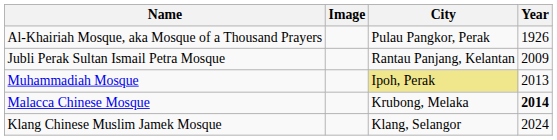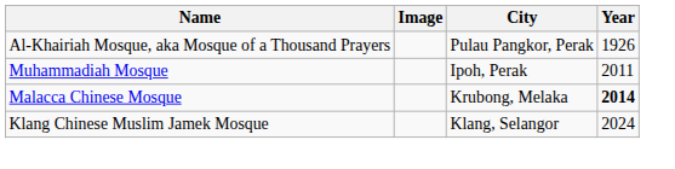 <table class="wikitable">
 <tr>
 <th>Name</th>
 <th>Image</th>
 <th>City</th>
 <th>Year</th>
 </tr>
 <tr>
 <td>Al-Khairiah Mosque, aka Mosque of a Thousand Prayers</td>
 <td></td>
 <td>Pulau Pangkor, Perak</td>
 <td>1926</td>
 </tr>
 <tr>
-<td>Jubli Perak Sultan Ismail Petra Mosque</td>
-<td></td>
-<td>Rantau Panjang, Kelantan</td>
-<td>2009</td>
-</tr>
-<tr>
 <td><a href='#'>Muhammadiah Mosque</a></td>
 <td></td>
-<td style="background: khaki;">Ipoh, Perak</td>
-<td>2013</td>
+<td>Ipoh, Perak</td>
+<td>2011</td>
 </tr>
 <tr>
 <td><a href='#'>Malacca Chinese Mosque</a></td>
 <td></td>
 <td>Krubong, Melaka</td>
 <td><strong>2014</strong></td>
 </tr>
 <tr>
 <td>Klang Chinese Muslim Jamek Mosque</td>
 <td></td>
 <td>Klang, Selangor</td>
 <td>2024</td>
 </tr>
 </table>
